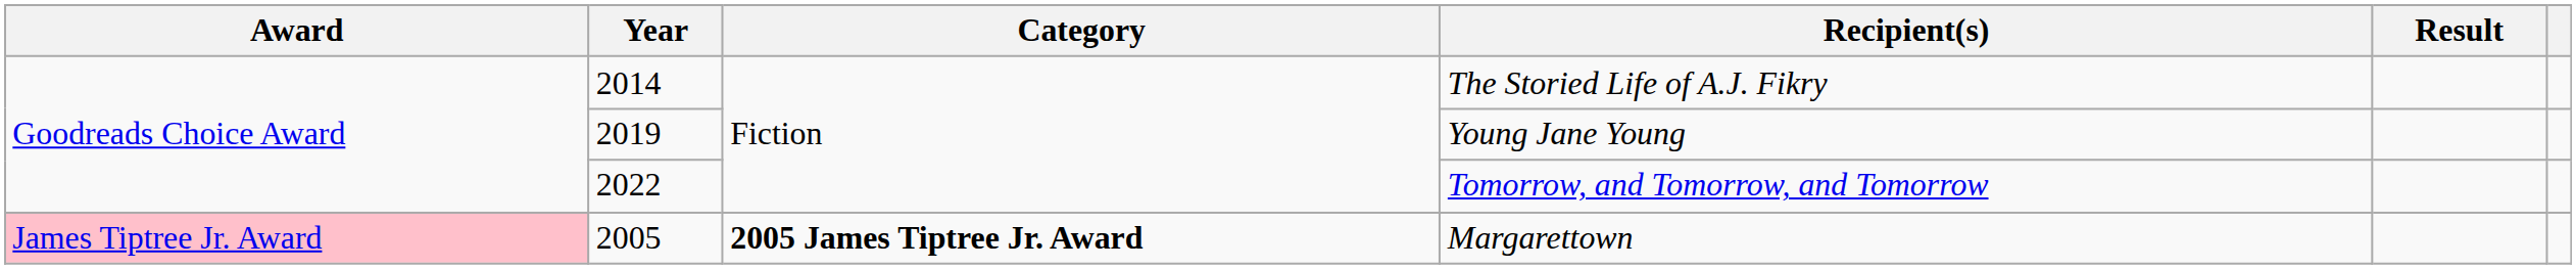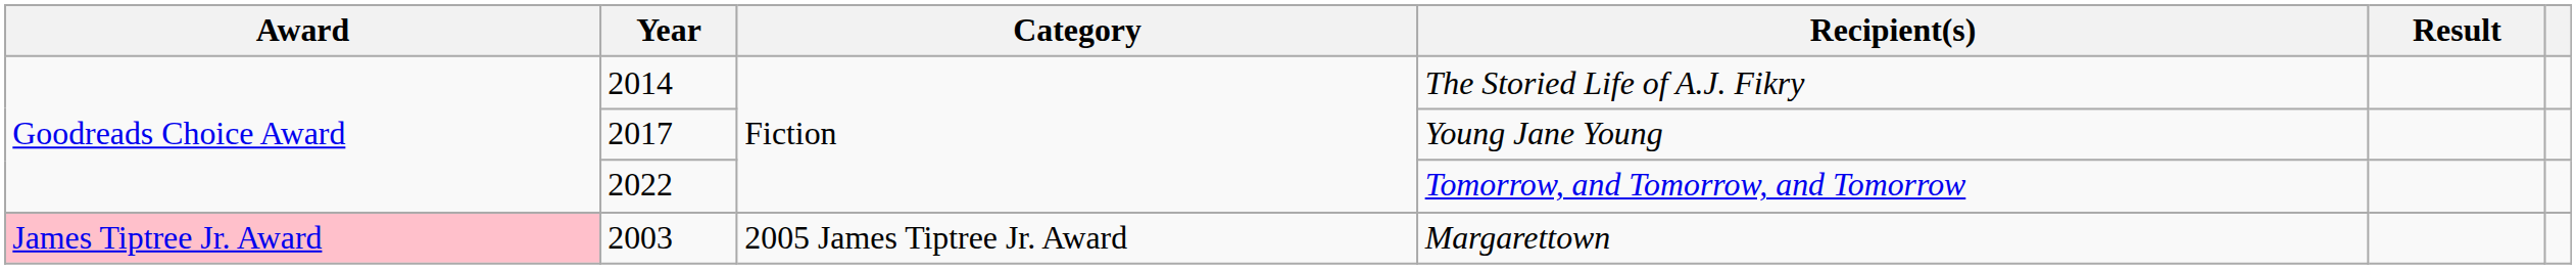 <table class="wikitable sortable" style="width:100%">
 <tr style="background:#ccc; text-align:center;">
 <th>Award</th>
 <th>Year</th>
 <th>Category</th>
 <th>Recipient(s)</th>
 <th>Result</th>
 <th></th>
 </tr>
 <tr>
 <td rowspan="3"><a href='#'>Goodreads Choice Award</a></td>
 <td>2014</td>
 <td rowspan="3">Fiction</td>
 <td><em>The Storied Life of A.J. Fikry</em></td>
 <td></td>
 <td align="center"></td>
 </tr>
 <tr>
-<td>2019</td>
+<td>2017</td>
 <td><em>Young Jane Young</em></td>
 <td></td>
 <td align="center"></td>
 </tr>
 <tr>
 <td>2022</td>
 <td><em><a href='#'>Tomorrow, and Tomorrow, and Tomorrow</a></em></td>
 <td></td>
 <td align="center"></td>
 </tr>
 <tr>
 <td rowspan="1" style="background: pink;"><a href='#'>James Tiptree Jr. Award</a></td>
-<td>2005</td>
-<td rowspan="1"><strong>2005 James Tiptree Jr. Award</strong></td>
+<td>2003</td>
+<td rowspan="1">2005 James Tiptree Jr. Award</td>
 <td><em>Margarettown</em></td>
 <td></td>
 <td align="center"></td>
 </tr>
 </table>
